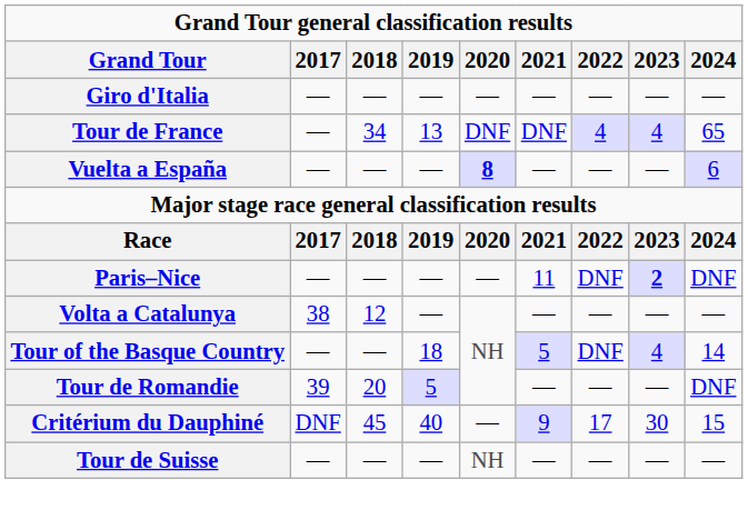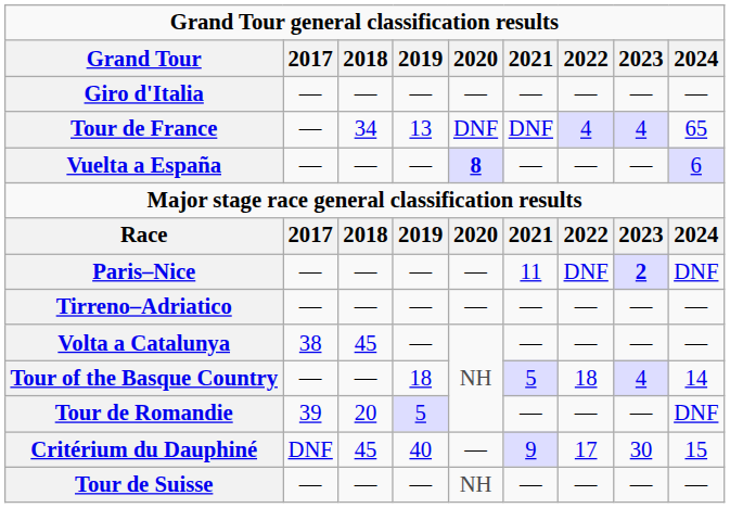 <table class="wikitable plainrowheaders">
 <tr>
 <td colspan=9 align="center"><strong>Grand Tour general classification results</strong></td>
 </tr>
 <tr>
 <th scope="col"><a href='#'>Grand Tour</a></th>
 <th scope="col">2017</th>
 <th scope="col">2018</th>
 <th scope="col">2019</th>
 <th scope="col">2020</th>
 <th scope="col">2021</th>
 <th scope="col">2022</th>
 <th scope="col">2023</th>
 <th scope="col">2024</th>
 </tr>
 <tr style="text-align:center;">
 <th scope="row"> <a href='#'>Giro d'Italia</a></th>
 <td>—</td>
 <td>—</td>
 <td>—</td>
 <td>—</td>
 <td>—</td>
 <td>—</td>
 <td>—</td>
 <td>—</td>
 </tr>
 <tr style="text-align:center;">
 <th scope="row"> <a href='#'>Tour de France</a></th>
 <td>—</td>
 <td><a href='#'>34</a></td>
 <td><a href='#'>13</a></td>
 <td><a href='#'>DNF</a></td>
 <td><a href='#'>DNF</a></td>
 <td style="background:#ddf;"><a href='#'>4</a></td>
 <td style="background:#ddf;"><a href='#'>4</a></td>
 <td><a href='#'>65</a></td>
 </tr>
 <tr style="text-align:center;">
 <th scope="row"> <a href='#'>Vuelta a España</a></th>
 <td>—</td>
 <td>—</td>
 <td>—</td>
 <td style="background:#ddf;"><strong><a href='#'>8</a></strong></td>
 <td>—</td>
 <td>—</td>
 <td>—</td>
 <td style="background:#ddf;"><a href='#'>6</a></td>
 </tr>
 <tr>
 <td colspan=9 align="center"><strong>Major stage race general classification results</strong></td>
 </tr>
 <tr>
 <th scope="col">Race</th>
 <th scope="col">2017</th>
 <th scope="col">2018</th>
 <th scope="col">2019</th>
 <th scope="col">2020</th>
 <th scope="col">2021</th>
 <th scope="col">2022</th>
 <th scope="col">2023</th>
 <th scope="col">2024</th>
 </tr>
 <tr style="text-align:center;">
 <th scope="row"> <a href='#'>Paris–Nice</a></th>
 <td>—</td>
 <td>—</td>
 <td>—</td>
 <td>—</td>
 <td><a href='#'>11</a></td>
 <td><a href='#'>DNF</a></td>
 <td style="background:#ddf;"><a href='#'><strong>2</strong></a></td>
 <td><a href='#'>DNF</a></td>
 </tr>
 <tr style="text-align:center;">
+<th scope="row"> <a href='#'>Tirreno–Adriatico</a></th>
+<td>—</td>
+<td>—</td>
+<td>—</td>
+<td>—</td>
+<td>—</td>
+<td>—</td>
+<td>—</td>
+<td>—</td>
+</tr>
+<tr style="text-align:center;">
 <th scope="row"> <a href='#'>Volta a Catalunya</a></th>
 <td><a href='#'>38</a></td>
-<td><a href='#'>12</a></td>
+<td><a href='#'>45</a></td>
 <td>—</td>
 <td style="color:#4d4d4d;" rowspan=3>NH</td>
 <td>—</td>
 <td>—</td>
 <td>—</td>
 <td>—</td>
 </tr>
 <tr style="text-align:center;">
 <th scope="row"> <a href='#'>Tour of the Basque Country</a></th>
 <td>—</td>
 <td>—</td>
 <td><a href='#'>18</a></td>
 <td style="background:#ddf;"><a href='#'>5</a></td>
-<td><a href='#'>DNF</a></td>
+<td><a href='#'>18</a></td>
 <td style="background:#ddf;"><a href='#'>4</a></td>
 <td><a href='#'>14</a></td>
 </tr>
 <tr style="text-align:center;">
 <th scope="row"> <a href='#'>Tour de Romandie</a></th>
 <td><a href='#'>39</a></td>
 <td><a href='#'>20</a></td>
 <td style="background:#ddf;"><a href='#'>5</a></td>
 <td>—</td>
 <td>—</td>
 <td>—</td>
 <td><a href='#'>DNF</a></td>
 </tr>
 <tr style="text-align:center;">
 <th scope="row"> <a href='#'>Critérium du Dauphiné</a></th>
 <td><a href='#'>DNF</a></td>
 <td><a href='#'>45</a></td>
 <td><a href='#'>40</a></td>
 <td>—</td>
 <td style="background:#ddf;"><a href='#'>9</a></td>
 <td><a href='#'>17</a></td>
 <td><a href='#'>30</a></td>
 <td><a href='#'>15</a></td>
 </tr>
 <tr style="text-align:center;">
 <th scope="row"> <a href='#'>Tour de Suisse</a></th>
 <td>—</td>
 <td>—</td>
 <td>—</td>
 <td style="color:#4d4d4d;">NH</td>
 <td>—</td>
 <td>—</td>
 <td>—</td>
 <td>—</td>
 </tr>
 </table>
